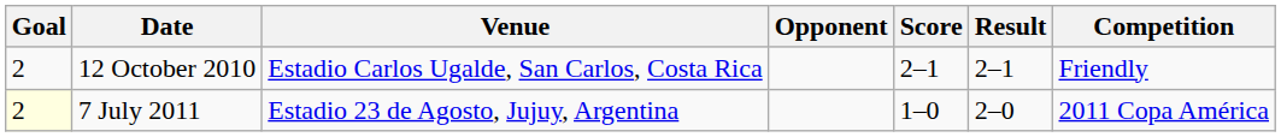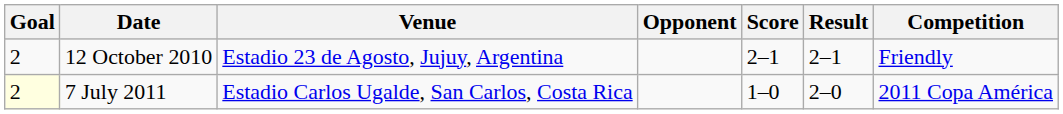 <table class="wikitable">
 <tr>
 <th>Goal</th>
 <th>Date</th>
 <th>Venue</th>
 <th>Opponent</th>
 <th>Score</th>
 <th>Result</th>
 <th>Competition</th>
 </tr>
 <tr>
 <td>2</td>
 <td>12 October 2010</td>
-<td><a href='#'>Estadio Carlos Ugalde</a>, <a href='#'>San Carlos</a>, <a href='#'>Costa Rica</a></td>
+<td><a href='#'>Estadio 23 de Agosto</a>, <a href='#'>Jujuy</a>, <a href='#'>Argentina</a></td>
 <td></td>
 <td>2–1</td>
 <td>2–1</td>
 <td><a href='#'>Friendly</a></td>
 </tr>
 <tr>
 <td style="background: lightyellow;">2</td>
 <td>7 July 2011</td>
-<td><a href='#'>Estadio 23 de Agosto</a>, <a href='#'>Jujuy</a>, <a href='#'>Argentina</a></td>
+<td><a href='#'>Estadio Carlos Ugalde</a>, <a href='#'>San Carlos</a>, <a href='#'>Costa Rica</a></td>
 <td></td>
 <td>1–0</td>
 <td>2–0</td>
 <td><a href='#'>2011 Copa América</a></td>
 </tr>
 </table>
